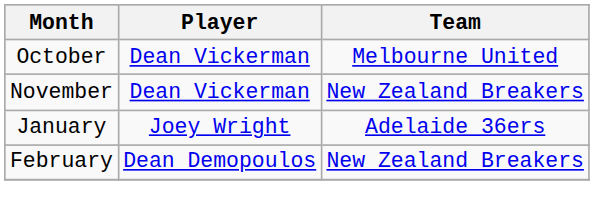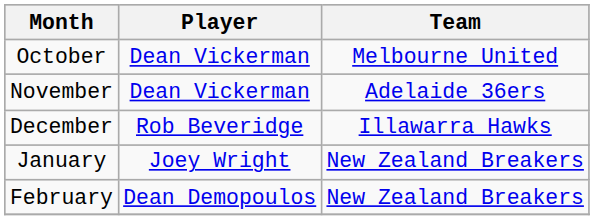 <table class="wikitable" style="text-align:center">
 <tr>
 <th>Month</th>
 <th>Player</th>
 <th>Team</th>
 </tr>
 <tr>
 <td>October</td>
 <td><a href='#'>Dean Vickerman</a></td>
 <td><a href='#'>Melbourne United</a></td>
 </tr>
 <tr>
 <td>November</td>
 <td><a href='#'>Dean Vickerman</a></td>
-<td><a href='#'>New Zealand Breakers</a></td>
+<td><a href='#'>Adelaide 36ers</a></td>
+</tr>
+<tr>
+<td>December</td>
+<td><a href='#'>Rob Beveridge</a></td>
+<td><a href='#'>Illawarra Hawks</a></td>
 </tr>
 <tr>
 <td>January</td>
 <td><a href='#'>Joey Wright</a></td>
-<td><a href='#'>Adelaide 36ers</a></td>
+<td><a href='#'>New Zealand Breakers</a></td>
 </tr>
 <tr>
 <td>February</td>
 <td><a href='#'>Dean Demopoulos</a></td>
 <td><a href='#'>New Zealand Breakers</a></td>
 </tr>
 <tr>
 </tr>
 </table>
